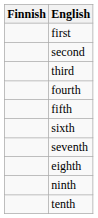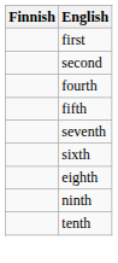 <table class="wikitable">
 <tr>
 <th>Finnish</th>
 <th>English</th>
 </tr>
 <tr>
 <td></td>
 <td>first</td>
 </tr>
 <tr>
 <td></td>
 <td>second</td>
 </tr>
 <tr>
 <td></td>
-<td>third</td>
-</tr>
-<tr>
-<td></td>
 <td>fourth</td>
 </tr>
 <tr>
 <td></td>
 <td>fifth</td>
 </tr>
 <tr>
 <td></td>
-<td>sixth</td>
+<td>seventh</td>
 </tr>
 <tr>
 <td></td>
-<td>seventh</td>
+<td>sixth</td>
 </tr>
 <tr>
 <td></td>
 <td>eighth</td>
 </tr>
 <tr>
 <td></td>
 <td>ninth</td>
 </tr>
 <tr>
 <td></td>
 <td>tenth</td>
 </tr>
 </table>
